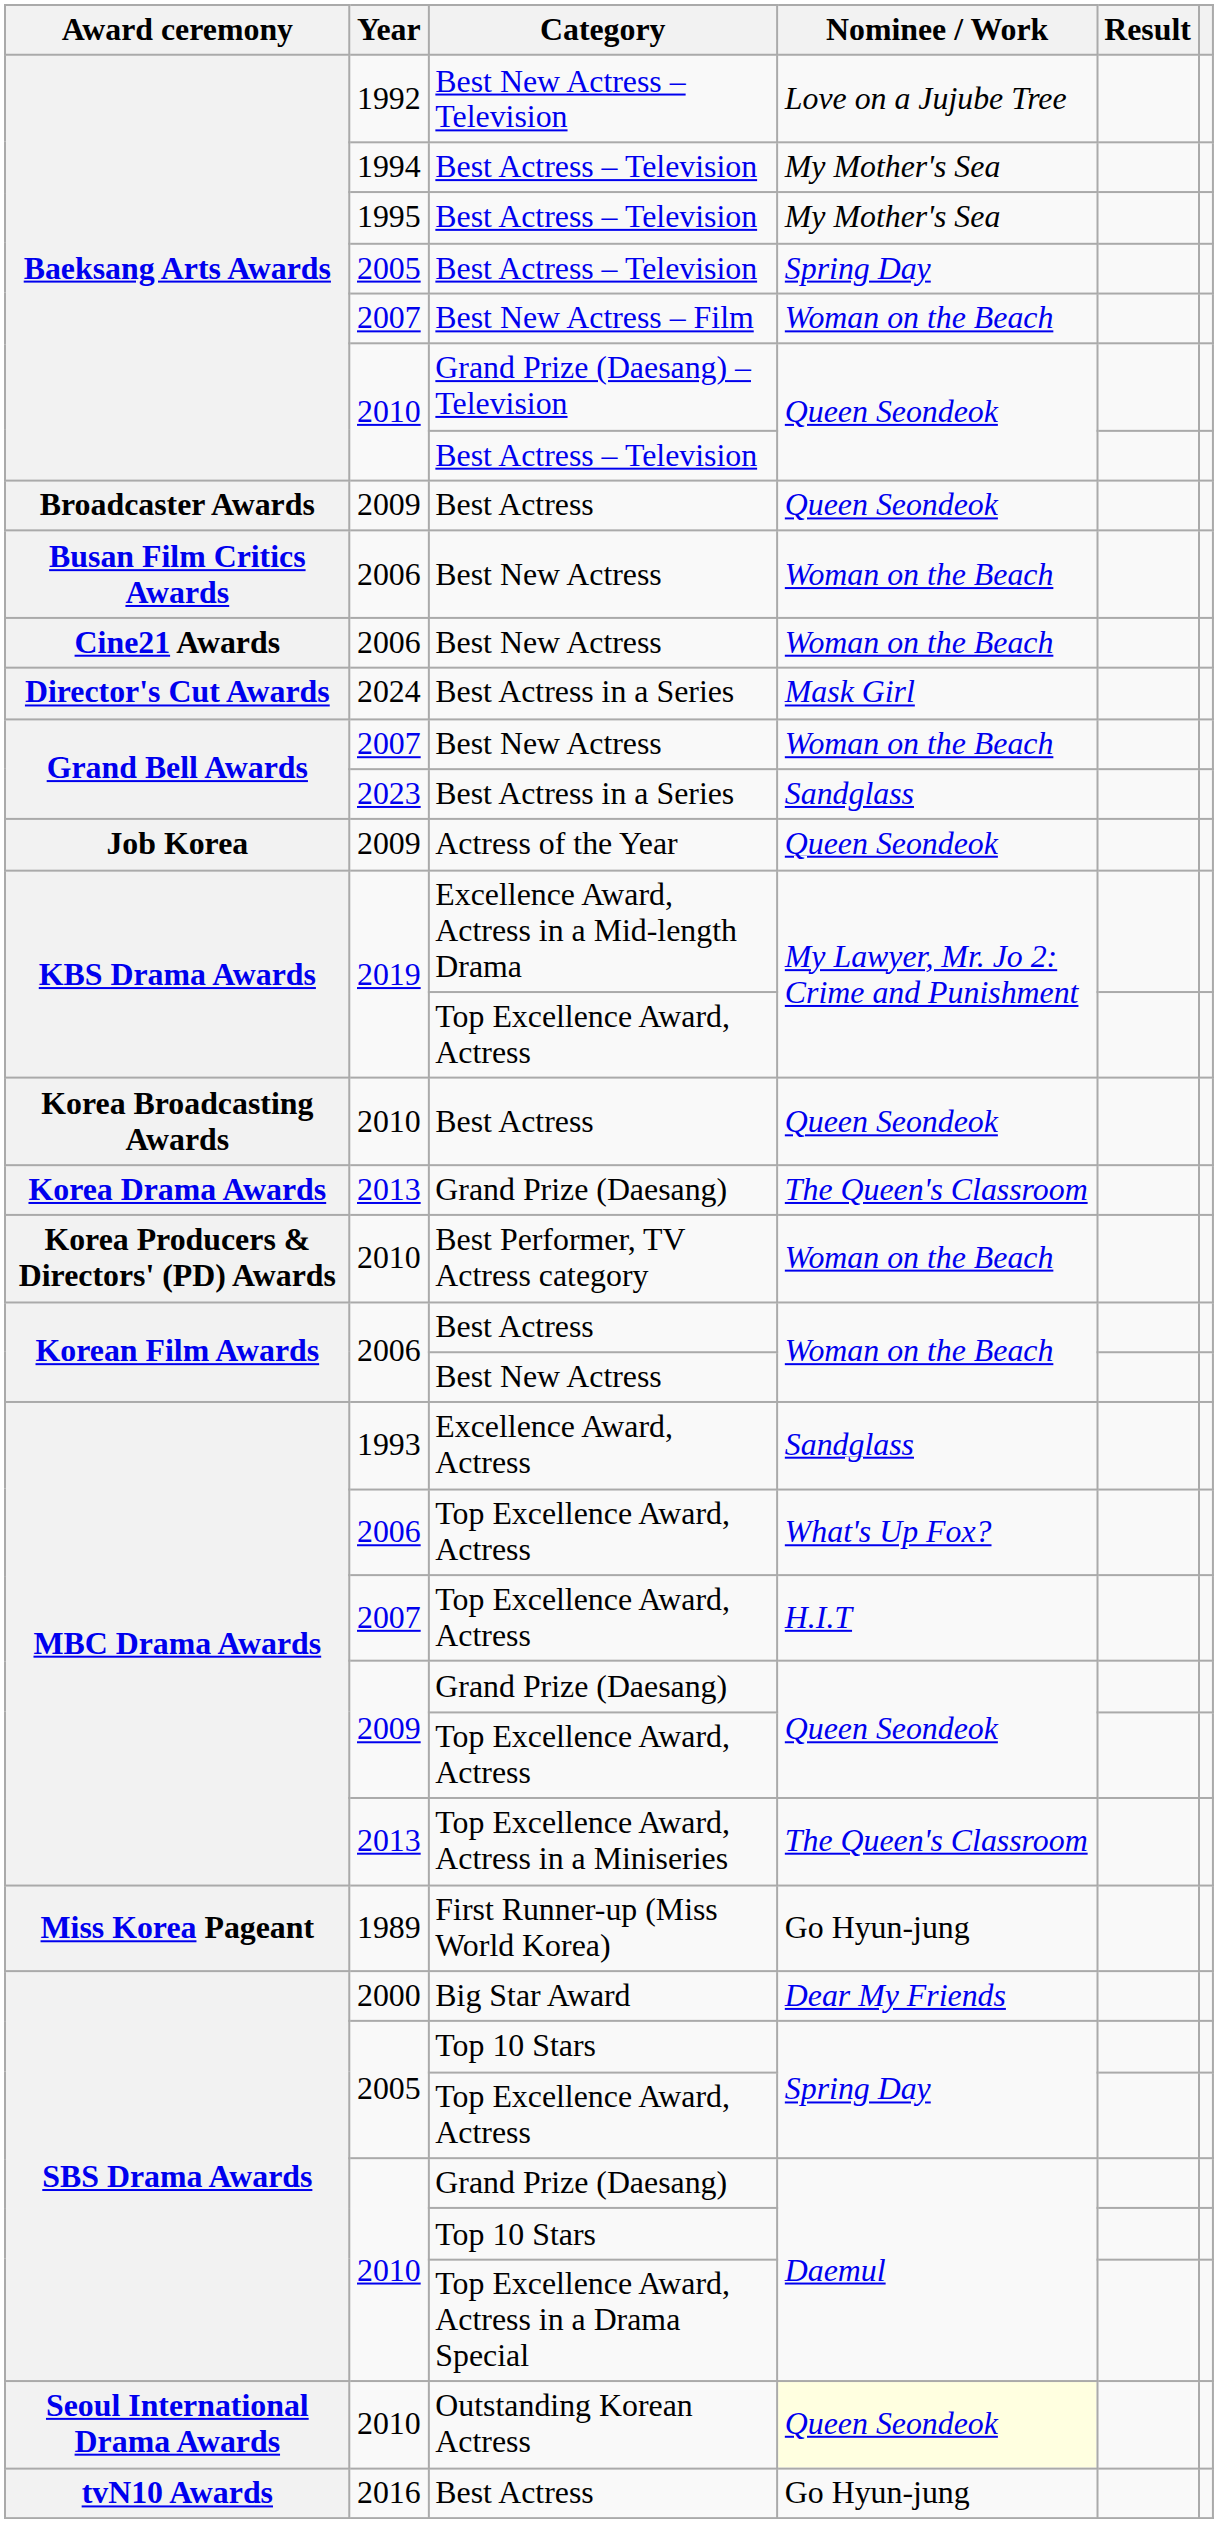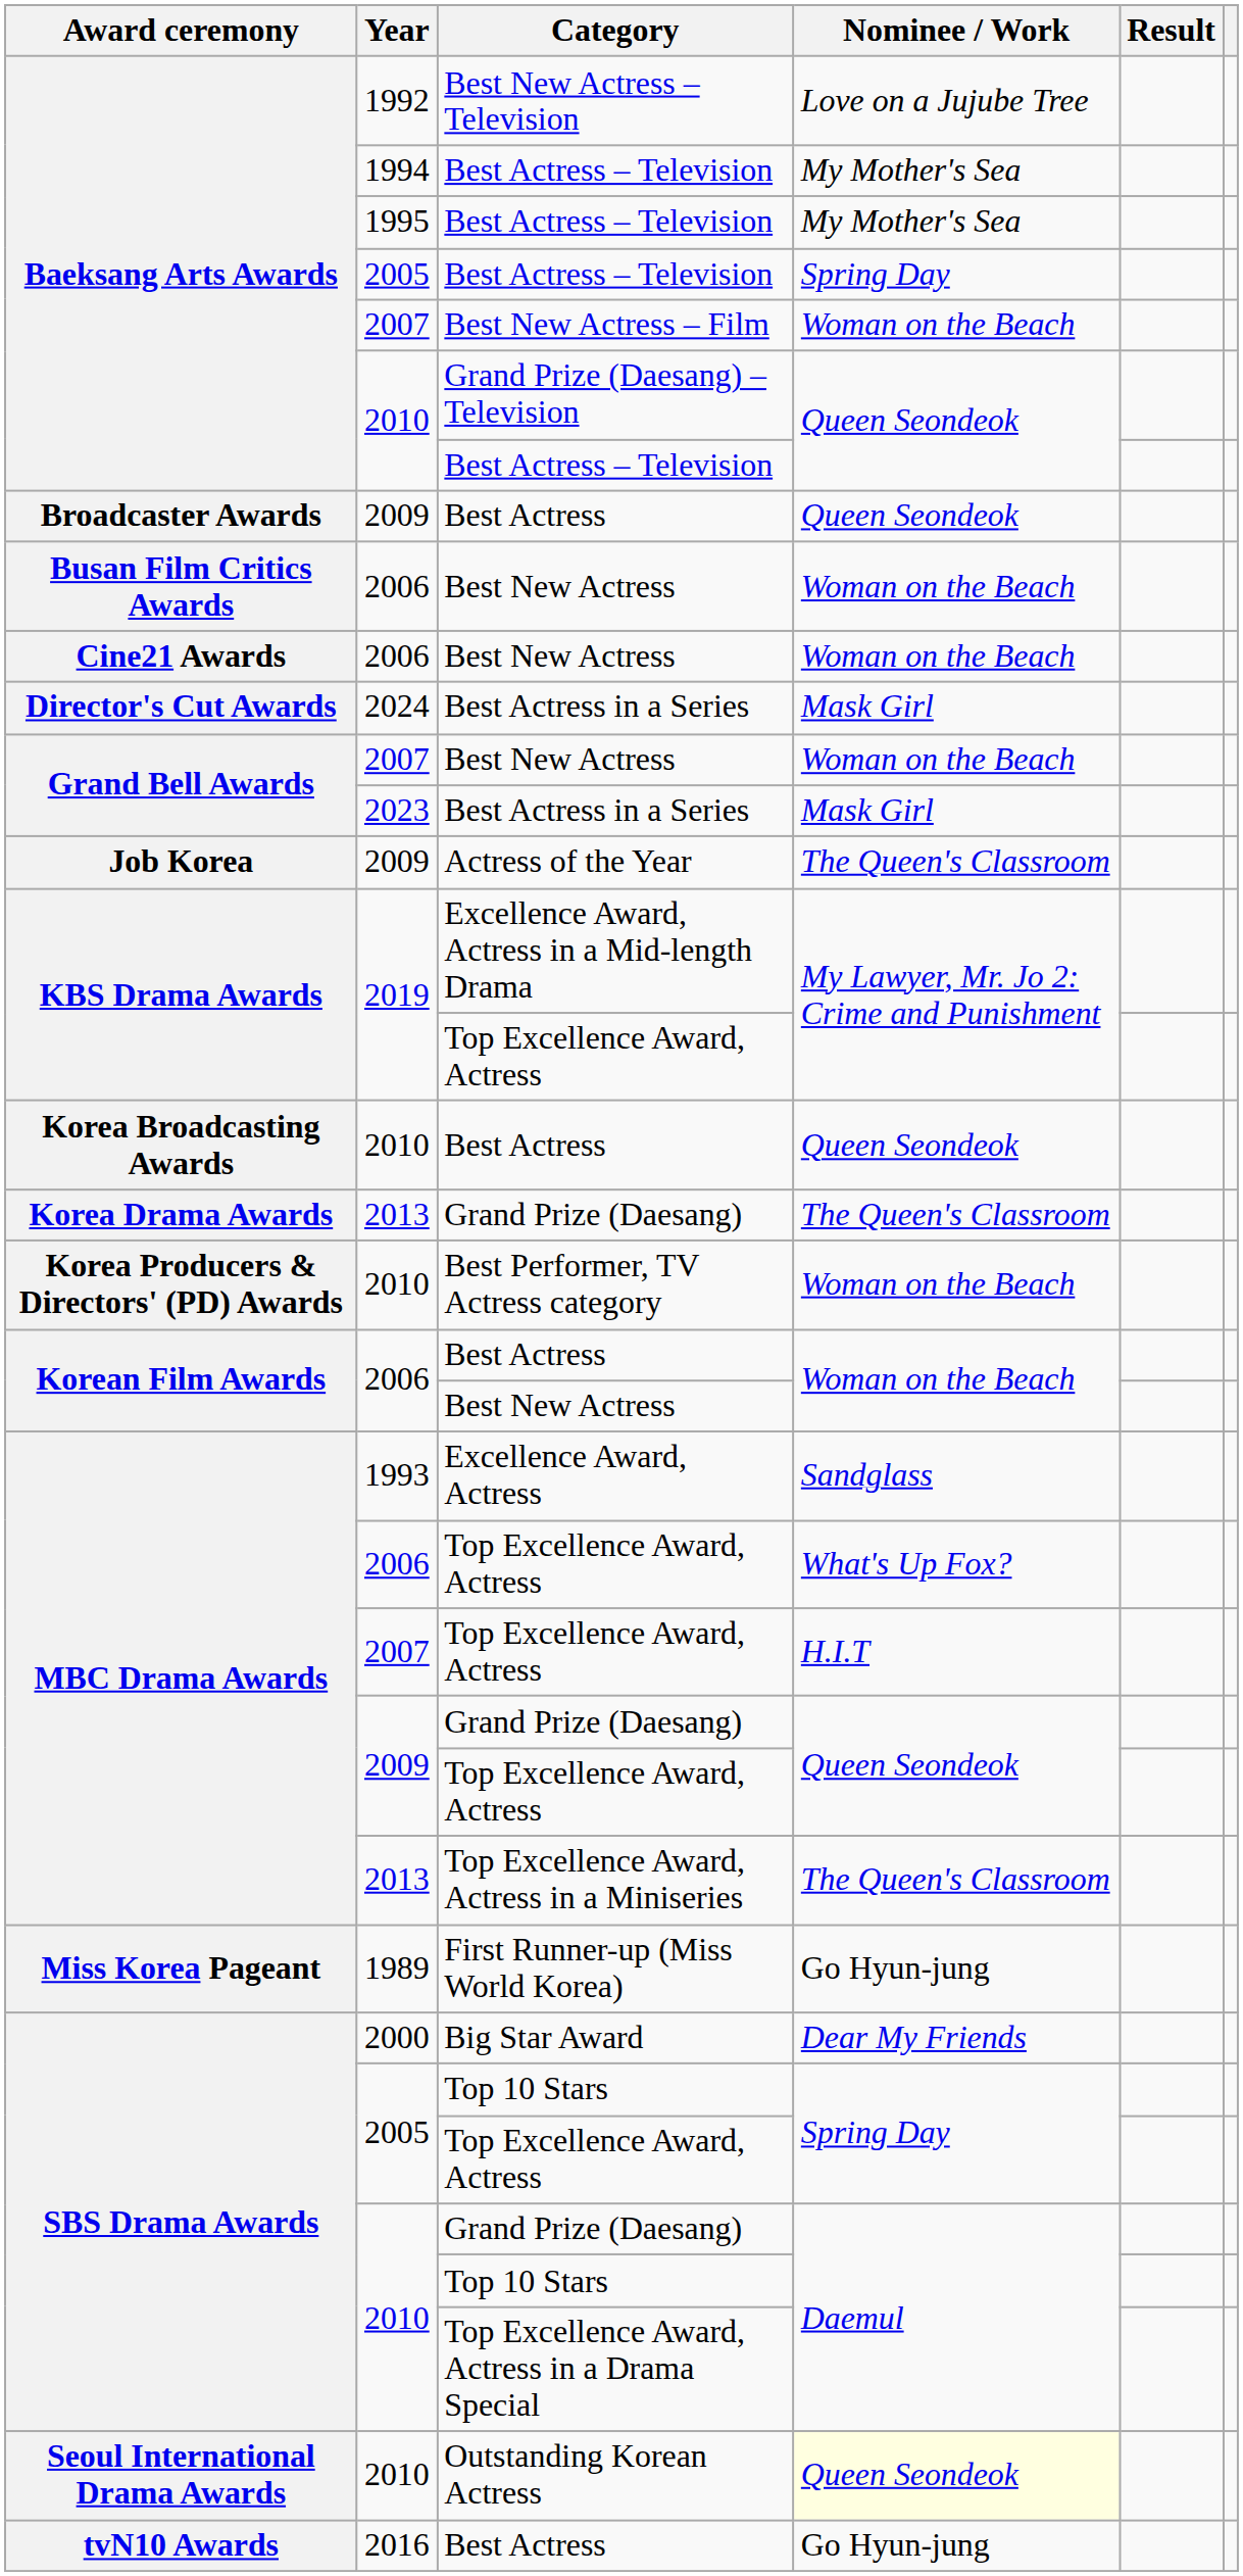 <table class="wikitable plainrowheaders sortable">
 <tr>
 <th scope="col">Award ceremony</th>
 <th scope="col">Year</th>
 <th scope="col">Category</th>
 <th scope="col">Nominee / Work</th>
 <th scope="col">Result</th>
 <th scope="col" class="unsortable"></th>
 </tr>
 <tr>
 <th scope="row" rowspan="7"><a href='#'>Baeksang Arts Awards</a></th>
 <td style="text-align:center">1992</td>
 <td><a href='#'>Best New Actress – Television</a></td>
 <td><em>Love on a Jujube Tree</em></td>
 <td></td>
 <td></td>
 </tr>
 <tr>
 <td style="text-align:center">1994</td>
 <td><a href='#'>Best Actress – Television</a></td>
 <td><em>My Mother's Sea</em></td>
 <td></td>
 <td></td>
 </tr>
 <tr>
 <td style="text-align:center">1995</td>
 <td><a href='#'>Best Actress – Television</a></td>
 <td><em>My Mother's Sea</em></td>
 <td></td>
 <td></td>
 </tr>
 <tr>
 <td style="text-align:center"><a href='#'>2005</a></td>
 <td><a href='#'>Best Actress – Television</a></td>
 <td><em><a href='#'>Spring Day</a></em></td>
 <td></td>
 <td></td>
 </tr>
 <tr>
 <td style="text-align:center"><a href='#'>2007</a></td>
 <td><a href='#'>Best New Actress – Film</a></td>
 <td><em><a href='#'>Woman on the Beach</a></em></td>
 <td></td>
 <td></td>
 </tr>
 <tr>
 <td style="text-align:center" rowspan="2"><a href='#'>2010</a></td>
 <td><a href='#'>Grand Prize (Daesang) – Television</a></td>
 <td rowspan="2"><em><a href='#'>Queen Seondeok</a></em></td>
 <td></td>
 <td></td>
 </tr>
 <tr>
 <td><a href='#'>Best Actress – Television</a></td>
 <td></td>
 <td></td>
 </tr>
 <tr>
 <th scope="row">Broadcaster Awards </th>
 <td style="text-align:center">2009</td>
 <td>Best Actress</td>
 <td><em><a href='#'>Queen Seondeok</a></em></td>
 <td></td>
 <td></td>
 </tr>
 <tr>
 <th scope="row"><a href='#'>Busan Film Critics Awards</a></th>
 <td style="text-align:center">2006</td>
 <td>Best New Actress</td>
 <td><em><a href='#'>Woman on the Beach</a></em></td>
 <td></td>
 <td></td>
 </tr>
 <tr>
 <th scope="row"><a href='#'>Cine21</a> Awards</th>
 <td style="text-align:center">2006</td>
 <td>Best New Actress</td>
 <td><em><a href='#'>Woman on the Beach</a></em></td>
 <td></td>
 <td></td>
 </tr>
 <tr>
 <th scope="row"><a href='#'>Director's Cut Awards</a></th>
 <td style="text-align:center">2024</td>
 <td>Best Actress in a Series</td>
 <td><em><a href='#'>Mask Girl</a></em></td>
 <td></td>
 <td style="text-align:center"></td>
 </tr>
 <tr>
 <th scope="row" rowspan="2"><a href='#'>Grand Bell Awards</a></th>
 <td style="text-align:center"><a href='#'>2007</a></td>
 <td>Best New Actress</td>
 <td><em><a href='#'>Woman on the Beach</a></em></td>
 <td></td>
 <td></td>
 </tr>
 <tr>
 <td style="text-align:center"><a href='#'>2023</a></td>
 <td>Best Actress in a Series</td>
-<td><em><a href='#'>Sandglass</a></em></td>
+<td><em><a href='#'>Mask Girl</a></em></td>
 <td></td>
 <td style="text-align:center"></td>
 </tr>
 <tr>
 <th scope="row">Job Korea</th>
 <td style="text-align:center">2009</td>
 <td>Actress of the Year</td>
-<td><em><a href='#'>Queen Seondeok</a></em></td>
+<td><em><a href='#'>The Queen's Classroom</a></em></td>
 <td></td>
 <td style="text-align:center"></td>
 </tr>
 <tr>
 <th scope="row" rowspan="2"><a href='#'>KBS Drama Awards</a></th>
 <td style="text-align:center" rowspan="2"><a href='#'>2019</a></td>
 <td>Excellence Award, Actress in a Mid-length Drama</td>
 <td rowspan="2"><em><a href='#'>My Lawyer, Mr. Jo 2: Crime and Punishment</a></em></td>
 <td></td>
 <td></td>
 </tr>
 <tr>
 <td>Top Excellence Award, Actress</td>
 <td></td>
 <td></td>
 </tr>
 <tr>
 <th scope="row">Korea Broadcasting Awards</th>
 <td style="text-align:center">2010</td>
 <td>Best Actress</td>
 <td><em><a href='#'>Queen Seondeok</a></em></td>
 <td></td>
 <td style="text-align:center"></td>
 </tr>
 <tr>
 <th scope="row"><a href='#'>Korea Drama Awards</a></th>
 <td style="text-align:center"><a href='#'>2013</a></td>
 <td>Grand Prize (Daesang)</td>
 <td><em><a href='#'>The Queen's Classroom</a></em></td>
 <td></td>
 <td></td>
 </tr>
 <tr>
 <th scope="row">Korea Producers & Directors' (PD) Awards</th>
 <td style="text-align:center">2010</td>
 <td>Best Performer, TV Actress category</td>
 <td><em><a href='#'>Woman on the Beach</a></em></td>
 <td></td>
 <td></td>
 </tr>
 <tr>
 <th scope="row" rowspan="2"><a href='#'>Korean Film Awards</a></th>
 <td style="text-align:center" rowspan="2">2006</td>
 <td>Best Actress</td>
 <td rowspan="2"><em><a href='#'>Woman on the Beach</a></em></td>
 <td></td>
 <td></td>
 </tr>
 <tr>
 <td>Best New Actress</td>
 <td></td>
 <td></td>
 </tr>
 <tr>
 <th scope="row" rowspan="6"><a href='#'>MBC Drama Awards</a></th>
 <td style="text-align:center">1993</td>
 <td>Excellence Award, Actress</td>
 <td><em><a href='#'>Sandglass</a></em></td>
 <td></td>
 <td></td>
 </tr>
 <tr>
 <td style="text-align:center"><a href='#'>2006</a></td>
 <td>Top Excellence Award, Actress</td>
 <td><em><a href='#'>What's Up Fox?</a></em></td>
 <td></td>
 <td></td>
 </tr>
 <tr>
 <td style="text-align:center"><a href='#'>2007</a></td>
 <td>Top Excellence Award, Actress</td>
 <td><em><a href='#'>H.I.T</a></em></td>
 <td></td>
 <td></td>
 </tr>
 <tr>
 <td style="text-align:center" rowspan="2"><a href='#'>2009</a></td>
 <td>Grand Prize (Daesang)</td>
 <td rowspan="2"><em><a href='#'>Queen Seondeok</a></em></td>
 <td></td>
 <td></td>
 </tr>
 <tr>
 <td>Top Excellence Award, Actress</td>
 <td></td>
 <td></td>
 </tr>
 <tr>
 <td style="text-align:center"><a href='#'>2013</a></td>
 <td>Top Excellence Award, Actress in a Miniseries</td>
 <td><em><a href='#'>The Queen's Classroom</a></em></td>
 <td></td>
 <td></td>
 </tr>
 <tr>
 <th scope="row"><a href='#'>Miss Korea</a> Pageant</th>
 <td style="text-align:center">1989</td>
 <td>First Runner-up (Miss World Korea)</td>
 <td>Go Hyun-jung</td>
 <td></td>
 <td></td>
 </tr>
 <tr>
 <th scope="row" rowspan="6"><a href='#'>SBS Drama Awards</a></th>
 <td style="text-align:center">2000</td>
 <td>Big Star Award</td>
 <td><em><a href='#'>Dear My Friends</a></em></td>
 <td></td>
 <td></td>
 </tr>
 <tr>
 <td style="text-align:center" rowspan="2">2005</td>
 <td>Top 10 Stars</td>
 <td rowspan="2"><em><a href='#'>Spring Day</a></em></td>
 <td></td>
 <td></td>
 </tr>
 <tr>
 <td>Top Excellence Award, Actress</td>
 <td></td>
 <td></td>
 </tr>
 <tr>
 <td style="text-align:center" rowspan="3"><a href='#'>2010</a></td>
 <td>Grand Prize (Daesang)</td>
 <td rowspan="3"><em><a href='#'>Daemul</a></em></td>
 <td></td>
 <td></td>
 </tr>
 <tr>
 <td>Top 10 Stars</td>
 <td></td>
 <td></td>
 </tr>
 <tr>
 <td>Top Excellence Award, Actress in a Drama Special</td>
 <td></td>
 <td></td>
 </tr>
 <tr>
 <th scope="row"><a href='#'>Seoul International Drama Awards</a></th>
 <td style="text-align:center">2010</td>
 <td>Outstanding Korean Actress</td>
 <td style="background: lightyellow;"><em><a href='#'>Queen Seondeok</a></em></td>
 <td></td>
 <td style="text-align:center"></td>
 </tr>
 <tr>
 <th scope="row"><a href='#'>tvN10 Awards</a></th>
 <td style="text-align:center">2016</td>
 <td>Best Actress</td>
 <td>Go Hyun-jung</td>
 <td></td>
 <td></td>
 </tr>
 <tr>
 </tr>
 </table>
